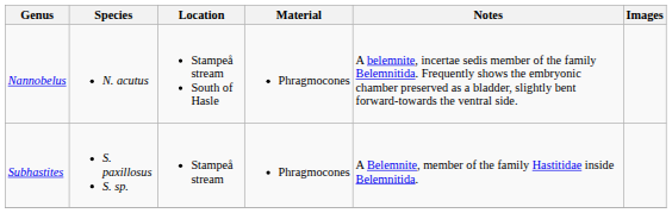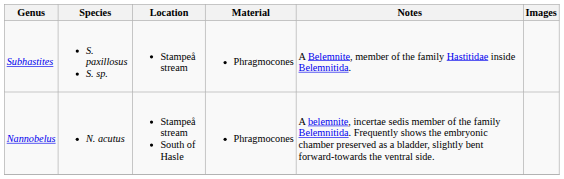 <table class="wikitable" align="center">
 <tr>
 <th>Genus</th>
 <th>Species</th>
 <th>Location</th>
 <th>Material</th>
 <th>Notes</th>
 <th>Images</th>
 </tr>
 <tr>
+<td><br><em><a href='#'>Subhastites</a></em></td>
+<td><br><ul><li><em>S. paxillosus</em></li><li><em>S. sp.</em></li></ul></td>
+<td><br><ul><li>Stampeå stream</li></ul></td>
+<td><br><ul><li>Phragmocones</li></ul></td>
+<td><br>A <a href='#'>Belemnite</a>, member of the family <a href='#'>Hastitidae</a> inside <a href='#'>Belemnitida</a>.</td>
+<td></td>
+</tr>
+<tr>
 <td><br><em><a href='#'>Nannobelus</a></em></td>
 <td><br><ul><li><em>N. acutus</em></li></ul></td>
 <td><br><ul><li>Stampeå stream</li><li>South of Hasle</li></ul></td>
 <td><br><ul><li>Phragmocones</li></ul></td>
 <td><br>A <a href='#'>belemnite</a>, incertae sedis member of the family <a href='#'>Belemnitida</a>. Frequently shows the embryonic chamber preserved as a bladder, slightly bent forward-towards the ventral side.</td>
 <td><br></td>
 </tr>
 <tr>
-<td><br><em><a href='#'>Subhastites</a></em></td>
-<td><br><ul><li><em>S. paxillosus</em></li><li><em>S. sp.</em></li></ul></td>
-<td><br><ul><li>Stampeå stream</li></ul></td>
-<td><br><ul><li>Phragmocones</li></ul></td>
-<td><br>A <a href='#'>Belemnite</a>, member of the family <a href='#'>Hastitidae</a> inside <a href='#'>Belemnitida</a>.</td>
-<td></td>
-</tr>
-<tr>
 </tr>
 </table>
